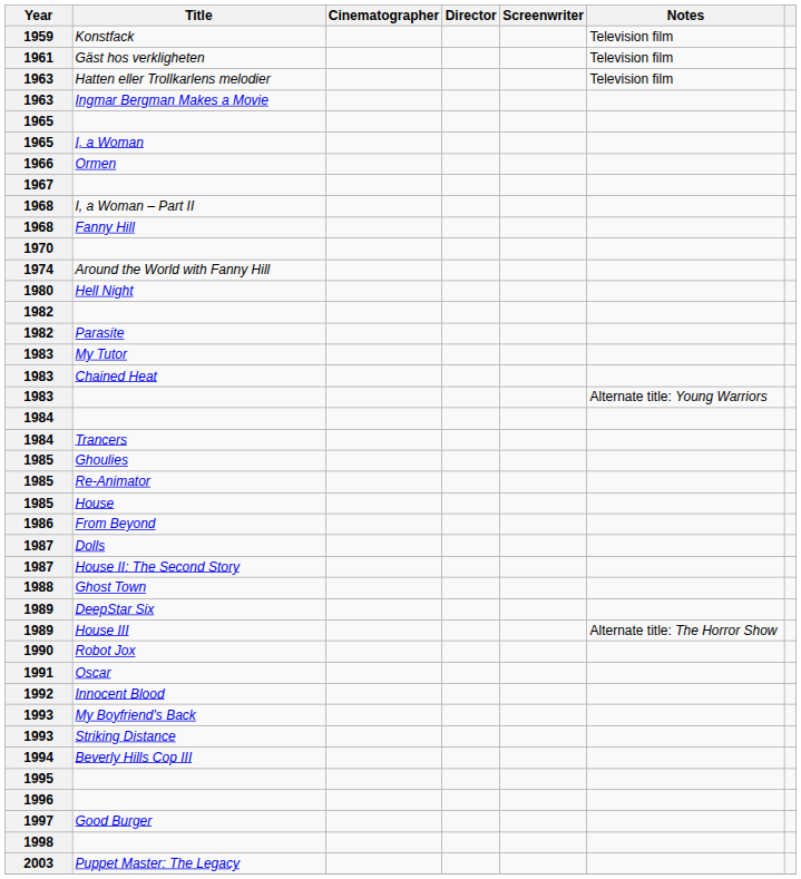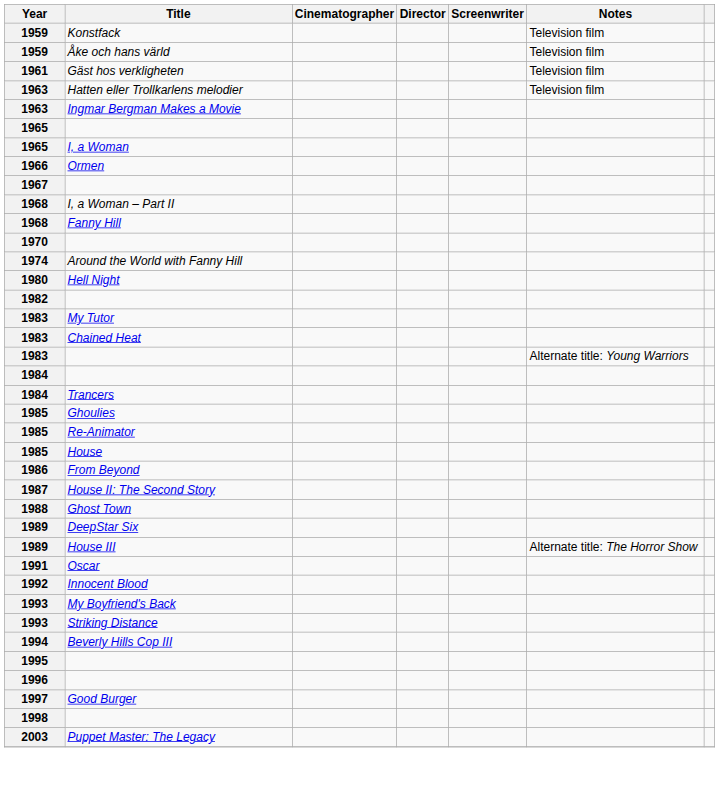 <table class="wikitable sortable plainrowheaders" width=75%>
 <tr>
 <th>Year</th>
 <th style="width:32%">Title</th>
 <th style="width:6%">Cinematographer</th>
 <th style="width:6%">Director</th>
 <th style="width:6%">Screenwriter</th>
 <th style="width:25%">Notes</th>
 <th class="unsortable"></th>
 </tr>
 <tr>
 <th scope="row">1959</th>
 <td><em>Konstfack</em></td>
+<td></td>
+<td></td>
+<td></td>
+<td>Television film</td>
+<td style="text-align:center;"></td>
+</tr>
+<tr>
+<th scope="row">1959</th>
+<td><em>Åke och hans värld</em></td>
 <td></td>
 <td></td>
 <td></td>
 <td>Television film</td>
 <td style="text-align:center;"></td>
 </tr>
 <tr>
 <th scope="row">1961</th>
 <td><em>Gäst hos verkligheten</em></td>
 <td></td>
 <td></td>
 <td></td>
 <td>Television film</td>
 <td style="text-align:center;"></td>
 </tr>
 <tr>
 <th scope="row">1963</th>
 <td><em>Hatten eller Trollkarlens melodier</em></td>
 <td></td>
 <td></td>
 <td></td>
 <td>Television film</td>
 <td style="text-align:center;"></td>
 </tr>
 <tr>
 <th scope="row">1963</th>
 <td><em><a href='#'>Ingmar Bergman Makes a Movie</a></em></td>
 <td></td>
 <td></td>
 <td></td>
 <td></td>
 <td style="text-align:center;"></td>
 </tr>
 <tr>
 <th scope="row">1965</th>
 <td><em></em></td>
 <td></td>
 <td></td>
 <td></td>
 <td></td>
 <td style="text-align:center;"></td>
 </tr>
 <tr>
 <th scope="row">1965</th>
 <td><em><a href='#'>I, a Woman</a></em></td>
 <td></td>
 <td></td>
 <td></td>
 <td></td>
 <td style="text-align:center;"></td>
 </tr>
 <tr>
 <th scope="row">1966</th>
 <td><em><a href='#'>Ormen</a></em></td>
 <td></td>
 <td></td>
 <td></td>
 <td></td>
 <td style="text-align:center;"></td>
 </tr>
 <tr>
 <th scope="row">1967</th>
 <td><em></em></td>
 <td></td>
 <td></td>
 <td></td>
 <td></td>
 <td style="text-align:center;"></td>
 </tr>
 <tr>
 <th scope="row">1968</th>
 <td><em>I, a Woman – Part II</em></td>
 <td></td>
 <td></td>
 <td></td>
 <td></td>
 <td style="text-align:center;"></td>
 </tr>
 <tr>
 <th scope="row">1968</th>
 <td><em><a href='#'>Fanny Hill</a></em></td>
 <td></td>
 <td></td>
 <td></td>
 <td></td>
 <td style="text-align:center;"></td>
 </tr>
 <tr>
 <th scope="row">1970</th>
 <td><em></em></td>
 <td></td>
 <td></td>
 <td></td>
 <td></td>
 <td style="text-align:center;"></td>
 </tr>
 <tr>
 <th scope="row">1974</th>
 <td><em>Around the World with Fanny Hill</em></td>
 <td></td>
 <td></td>
 <td></td>
 <td></td>
 <td style="text-align:center;"></td>
 </tr>
 <tr>
 <th scope="row">1980</th>
 <td><em><a href='#'>Hell Night</a></em></td>
 <td></td>
 <td></td>
 <td></td>
 <td></td>
 <td style="text-align:center;"></td>
 </tr>
 <tr>
 <th scope="row">1982</th>
 <td><em></em></td>
 <td></td>
 <td></td>
 <td></td>
 <td></td>
 <td style="text-align:center;"></td>
 </tr>
 <tr>
-<th scope="row">1982</th>
-<td><em><a href='#'>Parasite</a></em></td>
-<td></td>
-<td></td>
-<td></td>
-<td></td>
-<td style="text-align:center;"></td>
-</tr>
-<tr>
 <th scope="row">1983</th>
 <td><em><a href='#'>My Tutor</a></em></td>
 <td></td>
 <td></td>
 <td></td>
 <td></td>
 <td style="text-align:center;"></td>
 </tr>
 <tr>
 <th scope="row">1983</th>
 <td><em><a href='#'>Chained Heat</a></em></td>
 <td></td>
 <td></td>
 <td></td>
 <td></td>
 <td style="text-align:center;"></td>
 </tr>
 <tr>
 <th scope="row">1983</th>
 <td><em></em></td>
 <td></td>
 <td></td>
 <td></td>
 <td>Alternate title: <em>Young Warriors</em></td>
 <td style="text-align:center;"></td>
 </tr>
 <tr>
 <th scope="row">1984</th>
 <td><em></em></td>
 <td></td>
 <td></td>
 <td></td>
 <td></td>
 <td style="text-align:center;"></td>
 </tr>
 <tr>
 <th scope="row">1984</th>
 <td><em><a href='#'>Trancers</a></em></td>
 <td></td>
 <td></td>
 <td></td>
 <td></td>
 <td style="text-align:center;"></td>
 </tr>
 <tr>
 <th scope="row">1985</th>
 <td><em><a href='#'>Ghoulies</a></em></td>
 <td></td>
 <td></td>
 <td></td>
 <td></td>
 <td style="text-align:center;"></td>
 </tr>
 <tr>
 <th scope="row">1985</th>
 <td><em><a href='#'>Re-Animator</a></em></td>
 <td></td>
 <td></td>
 <td></td>
 <td></td>
 <td style="text-align:center;"></td>
 </tr>
 <tr>
 <th scope="row">1985</th>
 <td><em><a href='#'>House</a></em></td>
 <td></td>
 <td></td>
 <td></td>
 <td></td>
 <td style="text-align:center;"></td>
 </tr>
 <tr>
 <th scope="row">1986</th>
 <td><em><a href='#'>From Beyond</a></em></td>
 <td></td>
 <td></td>
 <td></td>
 <td></td>
 <td style="text-align:center;"></td>
 </tr>
 <tr>
 <th scope="row">1987</th>
-<td><em><a href='#'>Dolls</a></em></td>
-<td></td>
-<td></td>
-<td></td>
-<td></td>
-<td style="text-align:center;"></td>
-</tr>
-<tr>
-<th scope="row">1987</th>
 <td><em><a href='#'>House II: The Second Story</a></em></td>
 <td></td>
 <td></td>
 <td></td>
 <td></td>
 <td style="text-align:center;"></td>
 </tr>
 <tr>
 <th scope="row">1988</th>
 <td><em><a href='#'>Ghost Town</a></em></td>
 <td></td>
 <td></td>
 <td></td>
 <td></td>
 <td style="text-align:center;"></td>
 </tr>
 <tr>
 <th scope="row">1989</th>
 <td><em><a href='#'>DeepStar Six</a></em></td>
 <td></td>
 <td></td>
 <td></td>
 <td></td>
 <td style="text-align:center;"></td>
 </tr>
 <tr>
 <th scope="row">1989</th>
 <td><em><a href='#'>House III</a></em></td>
 <td></td>
 <td></td>
 <td></td>
 <td>Alternate title: <em>The Horror Show</em></td>
-<td style="text-align:center;"></td>
-</tr>
-<tr>
-<th scope="row">1990</th>
-<td><em><a href='#'>Robot Jox</a></em></td>
-<td></td>
-<td></td>
-<td></td>
-<td></td>
 <td style="text-align:center;"></td>
 </tr>
 <tr>
 <th scope="row">1991</th>
 <td><em><a href='#'>Oscar</a></em></td>
 <td></td>
 <td></td>
 <td></td>
 <td></td>
 <td style="text-align:center;"></td>
 </tr>
 <tr>
 <th scope="row">1992</th>
 <td><em><a href='#'>Innocent Blood</a></em></td>
 <td></td>
 <td></td>
 <td></td>
 <td></td>
 <td style="text-align:center;"></td>
 </tr>
 <tr>
 <th scope="row">1993</th>
 <td><em><a href='#'>My Boyfriend's Back</a></em></td>
 <td></td>
 <td></td>
 <td></td>
 <td></td>
 <td style="text-align:center;"></td>
 </tr>
 <tr>
 <th scope="row">1993</th>
 <td><em><a href='#'>Striking Distance</a></em></td>
 <td></td>
 <td></td>
 <td></td>
 <td></td>
 <td style="text-align:center;"></td>
 </tr>
 <tr>
 <th scope="row">1994</th>
 <td><em><a href='#'>Beverly Hills Cop III</a></em></td>
 <td></td>
 <td></td>
 <td></td>
 <td></td>
 <td style="text-align:center;"></td>
 </tr>
 <tr>
 <th scope="row">1995</th>
 <td><em></em></td>
 <td></td>
 <td></td>
 <td></td>
 <td></td>
 <td style="text-align:center;"></td>
 </tr>
 <tr>
 <th scope="row">1996</th>
 <td><em></em></td>
 <td></td>
 <td></td>
 <td></td>
 <td></td>
 <td style="text-align:center;"></td>
 </tr>
 <tr>
 <th scope="row">1997</th>
 <td><em><a href='#'>Good Burger</a></em></td>
 <td></td>
 <td></td>
 <td></td>
 <td></td>
 <td style="text-align:center;"></td>
 </tr>
 <tr>
 <th scope="row">1998</th>
 <td><em></em></td>
 <td></td>
 <td></td>
 <td></td>
 <td></td>
 <td style="text-align:center;"></td>
 </tr>
 <tr>
 <th scope="row">2003</th>
 <td><em><a href='#'>Puppet Master: The Legacy</a></em></td>
 <td></td>
 <td></td>
 <td></td>
 <td></td>
 <td style="text-align:center;"></td>
 </tr>
 <tr>
 </tr>
 </table>
